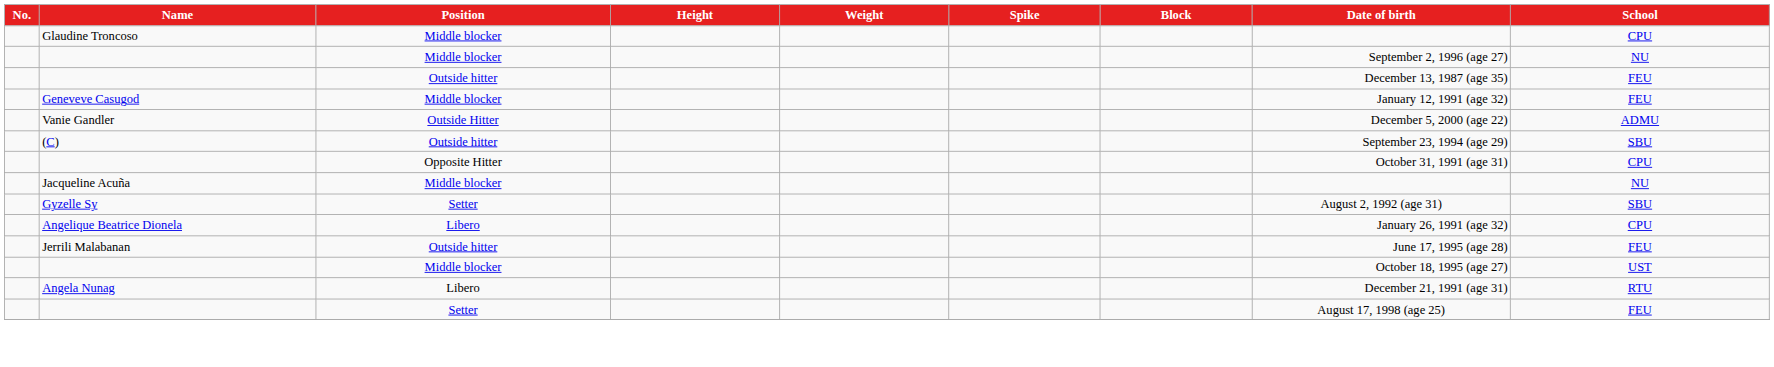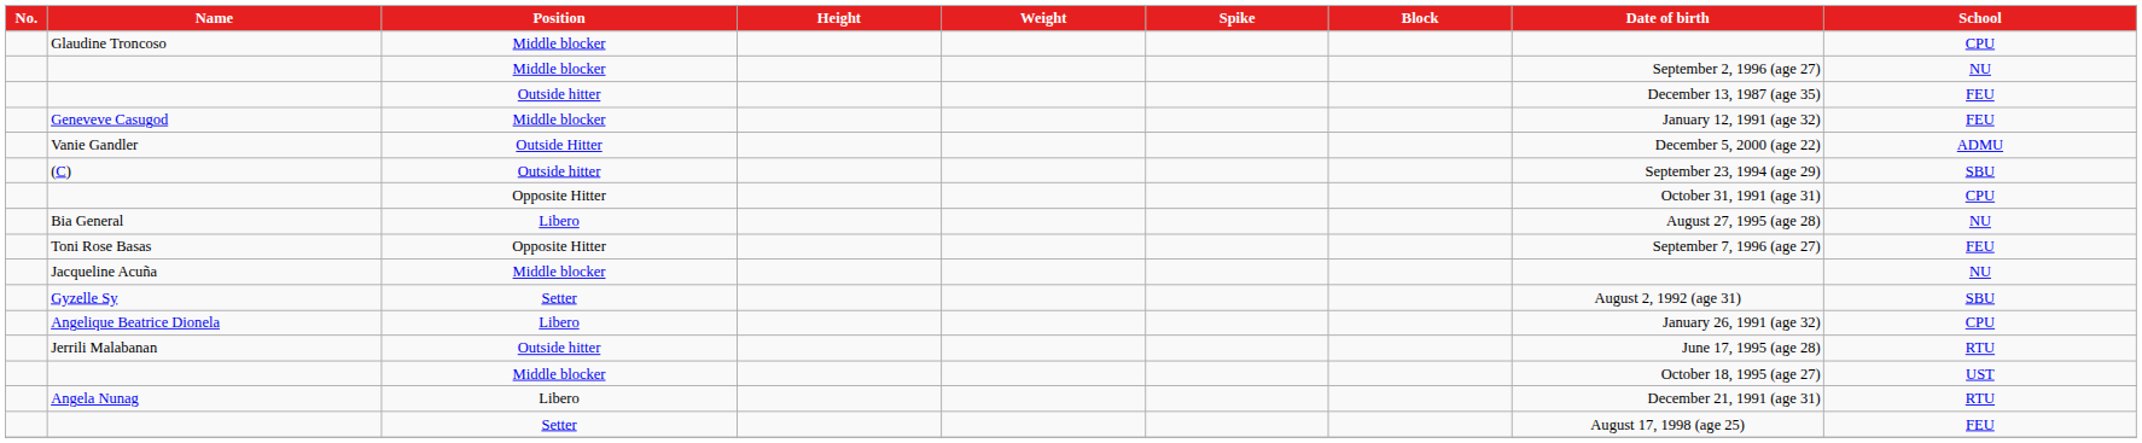 <table class="wikitable sortable" style="font-size:88%; text-align:center; width:100%;">
 <tr>
 <th style="width:1em; background:#E62020; color:white;">No.</th>
 <th style="width:15em; background:#E62020; color:white;">Name</th>
 <th style="width:16em; background:#E62020; color:white;">Position</th>
 <th style="width:9em; background:#E62020; color:white;">Height</th>
 <th style="width:9em; background:#E62020; color:white;">Weight</th>
 <th style="width:8em; background:#E62020; color:white;">Spike</th>
 <th style="width:8em; background:#E62020; color:white;">Block</th>
 <th style="width:14em; background:#E62020; color:white;">Date of birth</th>
 <th style="width:14em; background:#E62020; color:white;">School</th>
 </tr>
 <tr>
 <td></td>
 <td align=left> Glaudine Troncoso</td>
 <td><a href='#'>Middle blocker</a></td>
 <td></td>
 <td></td>
 <td></td>
 <td></td>
 <td></td>
 <td><a href='#'>CPU</a></td>
 </tr>
 <tr>
 <td></td>
 <td align=left> </td>
 <td><a href='#'>Middle blocker</a></td>
 <td></td>
 <td></td>
 <td></td>
 <td></td>
 <td align=right>September 2, 1996 (age 27)</td>
 <td><a href='#'>NU</a></td>
 </tr>
 <tr>
 <td></td>
 <td align=left> </td>
 <td><a href='#'>Outside hitter</a></td>
 <td></td>
 <td></td>
 <td></td>
 <td></td>
 <td align=right>December 13, 1987 (age 35)</td>
 <td><a href='#'>FEU</a></td>
 </tr>
 <tr align=center>
 <td></td>
 <td align=left> <a href='#'>Geneveve Casugod</a></td>
 <td><a href='#'>Middle blocker</a></td>
 <td></td>
 <td></td>
 <td></td>
 <td></td>
 <td align=right>January 12, 1991 (age 32)</td>
 <td align=center><a href='#'>FEU</a></td>
 </tr>
 <tr>
 <td></td>
 <td align=left> Vanie Gandler</td>
 <td><a href='#'>Outside Hitter</a></td>
 <td></td>
 <td></td>
 <td></td>
 <td></td>
 <td align=right>December 5, 2000 (age 22)</td>
 <td><a href='#'>ADMU</a></td>
 </tr>
 <tr>
 <td></td>
 <td align=left>   (<a href='#'>C</a>)</td>
 <td><a href='#'>Outside hitter</a></td>
 <td></td>
 <td></td>
 <td></td>
 <td></td>
 <td align=right>September 23, 1994 (age 29)</td>
 <td><a href='#'>SBU</a></td>
 </tr>
 <tr>
 <td></td>
 <td style="text-align: left"> </td>
 <td>Opposite Hitter</td>
 <td></td>
 <td></td>
 <td></td>
 <td></td>
 <td align=right>October 31, 1991 (age 31)</td>
 <td><a href='#'>CPU</a></td>
 </tr>
 <tr>
 <td></td>
+<td align=left> Bia General</td>
+<td><a href='#'>Libero</a></td>
+<td></td>
+<td></td>
+<td></td>
+<td></td>
+<td align=right>August 27, 1995 (age 28)</td>
+<td><a href='#'>NU</a></td>
+</tr>
+<tr>
+<td></td>
+<td align=left> Toni Rose Basas</td>
+<td>Opposite Hitter</td>
+<td></td>
+<td></td>
+<td></td>
+<td></td>
+<td align=right>September 7, 1996 (age 27)</td>
+<td><a href='#'>FEU</a></td>
+</tr>
+<tr>
+<td></td>
 <td align=left> Jacqueline Acuña</td>
 <td><a href='#'>Middle blocker</a></td>
 <td></td>
 <td></td>
 <td></td>
 <td></td>
 <td></td>
 <td><a href='#'>NU</a></td>
 </tr>
 <tr>
 <td></td>
 <td align=left> <a href='#'>Gyzelle Sy</a></td>
 <td><a href='#'>Setter</a></td>
 <td></td>
 <td></td>
 <td></td>
 <td></td>
 <td>August 2, 1992 (age 31)</td>
 <td><a href='#'>SBU</a></td>
 </tr>
 <tr>
 <td></td>
 <td align=left> <a href='#'>Angelique Beatrice Dionela</a></td>
 <td><a href='#'>Libero</a></td>
 <td></td>
 <td></td>
 <td></td>
 <td></td>
 <td align=right>January 26, 1991 (age 32)</td>
 <td><a href='#'>CPU</a></td>
 </tr>
 <tr>
 <td></td>
 <td align=left> Jerrili Malabanan</td>
 <td><a href='#'>Outside hitter</a></td>
 <td></td>
 <td></td>
 <td></td>
 <td></td>
 <td align=right>June 17, 1995 (age 28)</td>
-<td><a href='#'>FEU</a></td>
+<td><a href='#'>RTU</a></td>
 </tr>
 <tr>
 <td></td>
 <td align=left> </td>
 <td><a href='#'>Middle blocker</a></td>
 <td></td>
 <td></td>
 <td></td>
 <td></td>
 <td align=right>October 18, 1995 (age 27)</td>
 <td><a href='#'>UST</a></td>
 </tr>
 <tr>
 <td></td>
 <td style="text-align: left"> <a href='#'>Angela Nunag</a></td>
 <td>Libero</td>
 <td></td>
 <td></td>
 <td></td>
 <td></td>
 <td align=right>December 21, 1991 (age 31)</td>
 <td><a href='#'>RTU</a></td>
 </tr>
 <tr>
 <td></td>
 <td align=left> </td>
 <td><a href='#'>Setter</a></td>
 <td></td>
 <td></td>
 <td></td>
 <td></td>
 <td>August 17, 1998 (age 25)</td>
 <td><a href='#'>FEU</a></td>
 </tr>
 <tr>
 </tr>
 </table>
